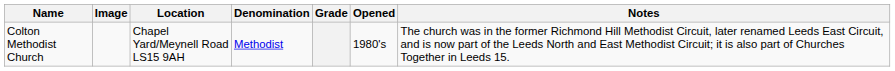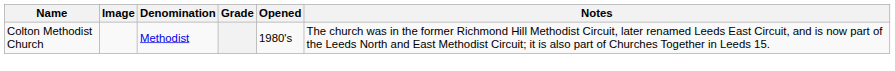 <table class="wikitable sortable">
 <tr>
 <th>Name</th>
 <th class="unsortable">Image</th>
-<th>Location</th>
 <th>Denomination</th>
 <th>Grade</th>
 <th>Opened</th>
 <th class="unsortable">Notes</th>
 </tr>
 <tr>
 <td>Colton Methodist Church </td>
 <td></td>
-<td>Chapel Yard/Meynell Road<br>LS15 9AH</td>
 <td><a href='#'>Methodist</a></td>
 <th></th>
 <td>1980's </td>
 <td>The church was in the former Richmond Hill Methodist Circuit, later renamed Leeds East Circuit, and is now part of the Leeds North and East Methodist Circuit; it is also part of Churches Together in Leeds 15.</td>
 </tr>
 </table>
